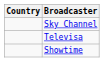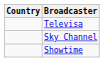 <table class="wikitable">
 <tr>
 <th align=center>Country</th>
 <th align=center>Broadcaster</th>
 </tr>
 <tr>
 <td></td>
-<td><a href='#'>Sky Channel</a></td>
+<td><a href='#'>Televisa</a></td>
 </tr>
 <tr>
 <td></td>
-<td><a href='#'>Televisa</a></td>
+<td><a href='#'>Sky Channel</a></td>
 </tr>
 <tr>
 <td></td>
 <td><a href='#'>Showtime</a></td>
 </tr>
 </table>
